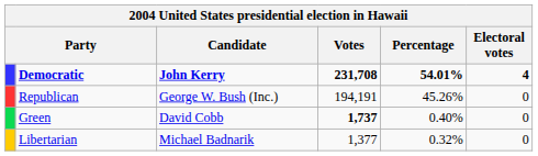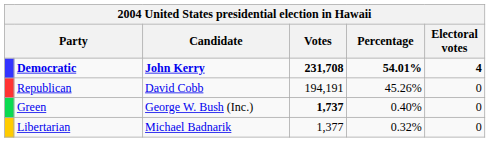 <table class="wikitable" style="font-size: 95%;">
 <tr>
 <th colspan="6">2004 United States presidential election in Hawaii</th>
 </tr>
 <tr>
 <th colspan="2" style="width: 15em">Party</th>
 <th style="width: 17em">Candidate</th>
 <th style="width: 5em">Votes</th>
 <th style="width: 7em">Percentage</th>
 <th style="width: 5em">Electoral votes</th>
 </tr>
 <tr>
 <th style="background-color:#3333FF; width: 3px"></th>
 <td style="width: 130px"><strong><a href='#'>Democratic</a></strong></td>
 <td><strong><a href='#'>John Kerry</a></strong></td>
 <td align="right"><strong>231,708</strong></td>
 <td align="right"><strong>54.01%</strong></td>
 <td align="right"><strong>4</strong></td>
 </tr>
 <tr>
 <th style="background-color:#FF3333; width: 3px"></th>
 <td style="width: 130px"><a href='#'>Republican</a></td>
-<td><a href='#'>George W. Bush</a> (Inc.)</td>
+<td><a href='#'>David Cobb</a></td>
 <td align="right">194,191</td>
 <td align="right">45.26%</td>
 <td align="right">0</td>
 </tr>
 <tr>
 <th style="background-color:#0BDA51; width: 3px"></th>
 <td style="width: 130px"><a href='#'>Green</a></td>
-<td><a href='#'>David Cobb</a></td>
+<td><a href='#'>George W. Bush</a> (Inc.)</td>
 <td align="right"><strong>1,737</strong></td>
 <td align="right">0.40%</td>
 <td align="right">0</td>
 </tr>
 <tr>
 <th style="background-color:#FFCC00; width: 3px"></th>
 <td style="width: 130px"><a href='#'>Libertarian</a></td>
 <td><a href='#'>Michael Badnarik</a></td>
 <td align="right">1,377</td>
 <td align="right">0.32%</td>
 <td align="right">0</td>
 </tr>
 </table>
